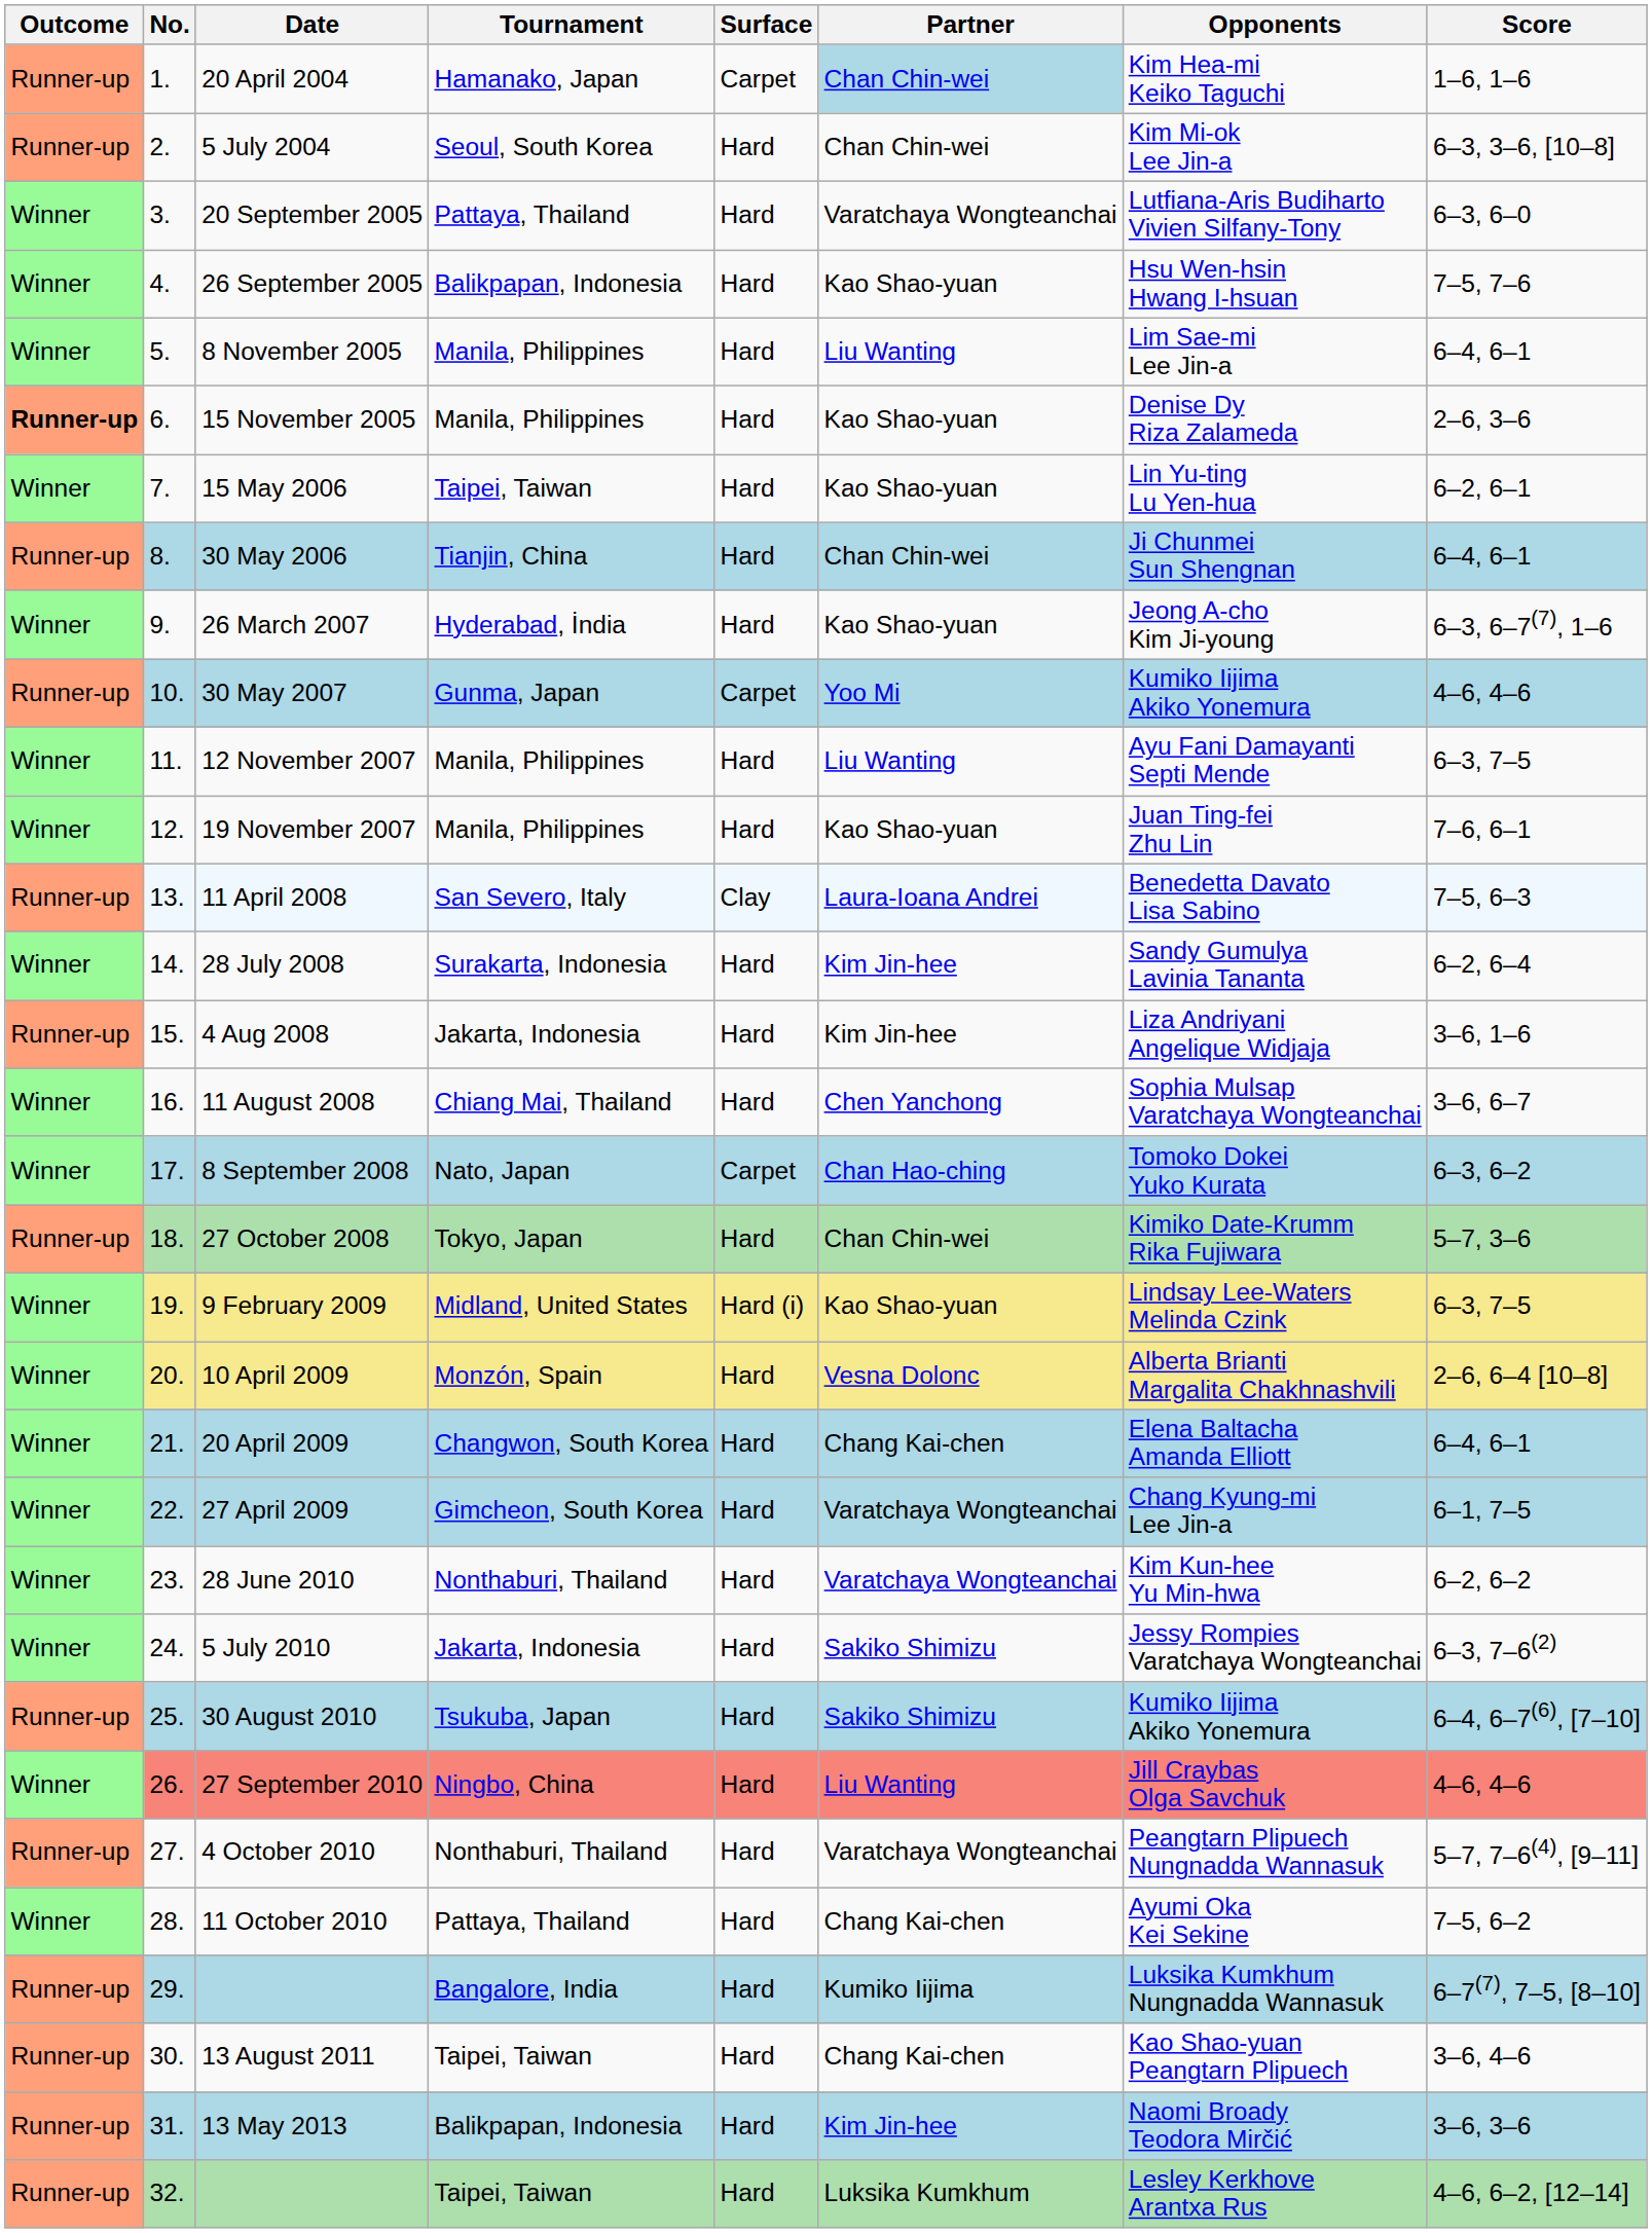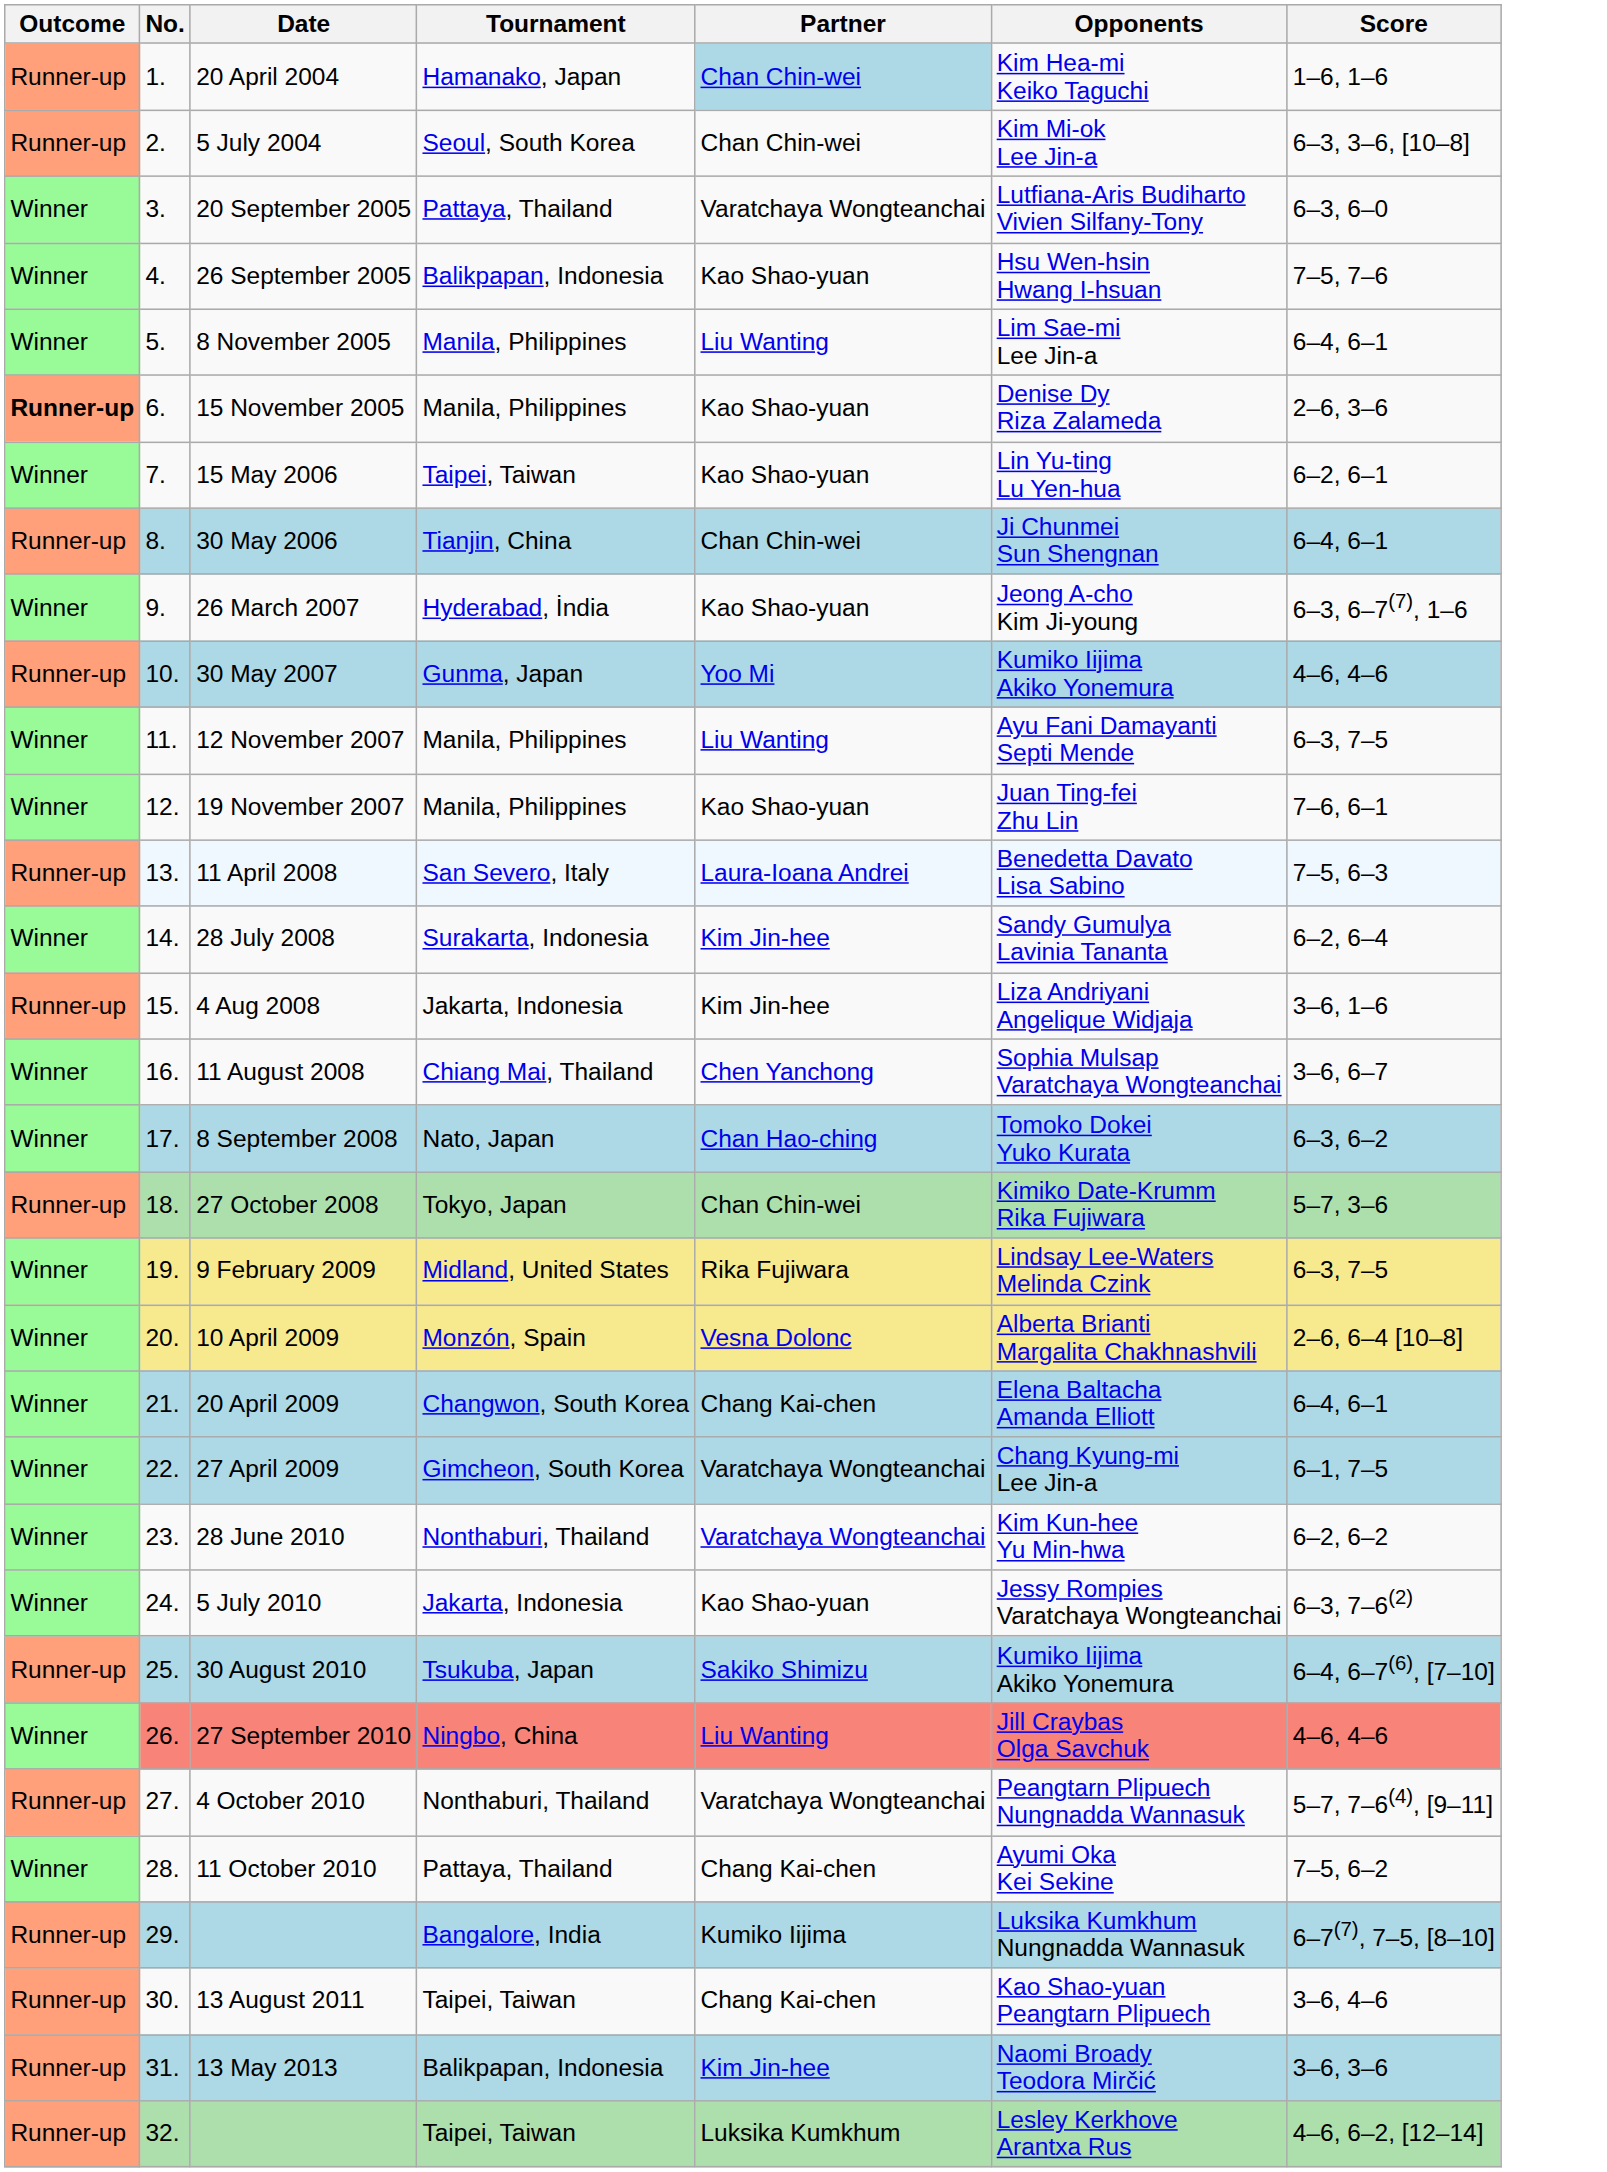 <table class="sortable wikitable">
 <tr>
 <th>Outcome</th>
 <th>No.</th>
 <th>Date</th>
 <th>Tournament</th>
-<th>Surface</th>
 <th>Partner</th>
 <th>Opponents</th>
 <th class="unsortable">Score</th>
 </tr>
 <tr>
 <td bgcolor="FFA07A">Runner-up</td>
 <td>1.</td>
 <td>20 April 2004</td>
 <td><a href='#'>Hamanako</a>, Japan</td>
-<td>Carpet</td>
 <td style="background: lightblue;"> <a href='#'>Chan Chin-wei</a></td>
 <td> <a href='#'>Kim Hea-mi</a><br> <a href='#'>Keiko Taguchi</a></td>
 <td>1–6, 1–6</td>
 </tr>
 <tr>
 <td bgcolor="FFA07A">Runner-up</td>
 <td>2.</td>
 <td>5 July 2004</td>
 <td><a href='#'>Seoul</a>, South Korea</td>
-<td>Hard</td>
 <td> Chan Chin-wei</td>
 <td> <a href='#'>Kim Mi-ok</a><br> <a href='#'>Lee Jin-a</a></td>
 <td>6–3, 3–6, [10–8]</td>
 </tr>
 <tr>
 <td bgcolor="98FB98">Winner</td>
 <td>3.</td>
 <td>20 September 2005</td>
 <td><a href='#'>Pattaya</a>, Thailand</td>
-<td>Hard</td>
 <td> Varatchaya Wongteanchai</td>
 <td> <a href='#'>Lutfiana-Aris Budiharto</a><br> <a href='#'>Vivien Silfany-Tony</a></td>
 <td>6–3, 6–0</td>
 </tr>
 <tr>
 <td bgcolor="98FB98">Winner</td>
 <td>4.</td>
 <td>26 September 2005</td>
 <td><a href='#'>Balikpapan</a>, Indonesia</td>
-<td>Hard</td>
 <td> Kao Shao-yuan</td>
 <td> <a href='#'>Hsu Wen-hsin</a><br> <a href='#'>Hwang I-hsuan</a></td>
 <td>7–5, 7–6</td>
 </tr>
 <tr>
 <td bgcolor="98FB98">Winner</td>
 <td>5.</td>
 <td>8 November 2005</td>
 <td><a href='#'>Manila</a>, Philippines</td>
-<td>Hard</td>
 <td> <a href='#'>Liu Wanting</a></td>
 <td> <a href='#'>Lim Sae-mi</a><br> Lee Jin-a</td>
 <td>6–4, 6–1</td>
 </tr>
 <tr>
 <td bgcolor="FFA07A"><strong>Runner-up</strong></td>
 <td>6.</td>
 <td>15 November 2005</td>
 <td>Manila, Philippines</td>
-<td>Hard</td>
 <td> Kao Shao-yuan</td>
 <td> <a href='#'>Denise Dy</a><br> <a href='#'>Riza Zalameda</a></td>
 <td>2–6, 3–6</td>
 </tr>
 <tr>
 <td bgcolor="98FB98">Winner</td>
 <td>7.</td>
 <td>15 May 2006</td>
 <td><a href='#'>Taipei</a>, Taiwan</td>
-<td>Hard</td>
 <td> Kao Shao-yuan</td>
 <td> <a href='#'>Lin Yu-ting</a><br> <a href='#'>Lu Yen-hua</a></td>
 <td>6–2, 6–1</td>
 </tr>
 <tr style="background:lightblue;">
 <td bgcolor="FFA07A">Runner-up</td>
 <td>8.</td>
 <td>30 May 2006</td>
 <td><a href='#'>Tianjin</a>, China</td>
-<td>Hard</td>
 <td> Chan Chin-wei</td>
 <td> <a href='#'>Ji Chunmei</a><br> <a href='#'>Sun Shengnan</a></td>
 <td>6–4, 6–1</td>
 </tr>
 <tr>
 <td bgcolor="98FB98">Winner</td>
 <td>9.</td>
 <td>26 March 2007</td>
 <td><a href='#'>Hyderabad</a>, İndia</td>
-<td>Hard</td>
 <td> Kao Shao-yuan</td>
 <td> <a href='#'>Jeong A-cho</a><br> Kim Ji-young</td>
 <td>6–3, 6–7<sup>(7)</sup>, 1–6</td>
 </tr>
 <tr style="background:lightblue;">
 <td bgcolor="FFA07A">Runner-up</td>
 <td>10.</td>
 <td>30 May 2007</td>
 <td><a href='#'>Gunma</a>, Japan</td>
-<td>Carpet</td>
 <td> <a href='#'>Yoo Mi</a></td>
 <td> <a href='#'>Kumiko Iijima</a><br> <a href='#'>Akiko Yonemura</a></td>
 <td>4–6, 4–6</td>
 </tr>
 <tr>
 <td bgcolor="98FB98">Winner</td>
 <td>11.</td>
 <td>12 November 2007</td>
 <td>Manila, Philippines</td>
-<td>Hard</td>
 <td> <a href='#'>Liu Wanting</a></td>
 <td> <a href='#'>Ayu Fani Damayanti</a><br> <a href='#'>Septi Mende</a></td>
 <td>6–3, 7–5</td>
 </tr>
 <tr>
 <td bgcolor="98FB98">Winner</td>
 <td>12.</td>
 <td>19 November 2007</td>
 <td>Manila, Philippines</td>
-<td>Hard</td>
 <td> Kao Shao-yuan</td>
 <td> <a href='#'>Juan Ting-fei</a><br> <a href='#'>Zhu Lin</a></td>
 <td>7–6, 6–1</td>
 </tr>
 <tr bgcolor="#f0f8ff">
 <td bgcolor="FFA07A">Runner-up</td>
 <td>13.</td>
 <td>11 April 2008</td>
 <td><a href='#'>San Severo</a>, Italy</td>
-<td>Clay</td>
 <td> <a href='#'>Laura-Ioana Andrei</a></td>
 <td> <a href='#'>Benedetta Davato</a> <br>  <a href='#'>Lisa Sabino</a></td>
 <td>7–5, 6–3</td>
 </tr>
 <tr>
 <td bgcolor="98FB98">Winner</td>
 <td>14.</td>
 <td>28 July 2008</td>
 <td><a href='#'>Surakarta</a>, Indonesia</td>
-<td>Hard</td>
 <td> <a href='#'>Kim Jin-hee</a></td>
 <td> <a href='#'>Sandy Gumulya</a><br> <a href='#'>Lavinia Tananta</a></td>
 <td>6–2, 6–4</td>
 </tr>
 <tr>
 <td bgcolor="FFA07A">Runner-up</td>
 <td>15.</td>
 <td>4 Aug 2008</td>
 <td>Jakarta, Indonesia</td>
-<td>Hard</td>
 <td> Kim Jin-hee</td>
 <td> <a href='#'>Liza Andriyani</a><br> <a href='#'>Angelique Widjaja</a></td>
 <td>3–6, 1–6</td>
 </tr>
 <tr>
 <td bgcolor="98FB98">Winner</td>
 <td>16.</td>
 <td>11 August 2008</td>
 <td><a href='#'>Chiang Mai</a>, Thailand</td>
-<td>Hard</td>
 <td> <a href='#'>Chen Yanchong</a></td>
 <td> <a href='#'>Sophia Mulsap</a><br> <a href='#'>Varatchaya Wongteanchai</a></td>
 <td>3–6, 6–7</td>
 </tr>
 <tr style="background:lightblue;">
 <td bgcolor="98FB98">Winner</td>
 <td>17.</td>
 <td>8 September 2008</td>
 <td>Nato, Japan</td>
-<td>Carpet</td>
 <td> <a href='#'>Chan Hao-ching</a></td>
 <td> <a href='#'>Tomoko Dokei</a><br> <a href='#'>Yuko Kurata</a></td>
 <td>6–3, 6–2</td>
 </tr>
 <tr style="background:#addfad;">
 <td bgcolor="FFA07A">Runner-up</td>
 <td>18.</td>
 <td>27 October 2008</td>
 <td>Tokyo, Japan</td>
-<td>Hard</td>
 <td> Chan Chin-wei</td>
 <td> <a href='#'>Kimiko Date-Krumm</a><br> <a href='#'>Rika Fujiwara</a></td>
 <td>5–7, 3–6</td>
 </tr>
 <tr style="background:#f7e98e;">
 <td bgcolor="98FB98">Winner</td>
 <td>19.</td>
 <td>9 February 2009</td>
 <td><a href='#'>Midland</a>, United States</td>
-<td>Hard (i)</td>
-<td> Kao Shao-yuan</td>
+<td> Rika Fujiwara</td>
 <td> <a href='#'>Lindsay Lee-Waters</a> <br>  <a href='#'>Melinda Czink</a></td>
 <td>6–3, 7–5</td>
 </tr>
 <tr style="background:#f7e98e;">
 <td style="background:#98fb98;">Winner</td>
 <td>20.</td>
 <td>10 April 2009</td>
 <td><a href='#'>Monzón</a>, Spain</td>
-<td>Hard</td>
 <td> <a href='#'>Vesna Dolonc</a></td>
 <td> <a href='#'>Alberta Brianti</a><br> <a href='#'>Margalita Chakhnashvili</a></td>
 <td>2–6, 6–4 [10–8]</td>
 </tr>
 <tr style="background:lightblue;">
 <td bgcolor="98FB98">Winner</td>
 <td>21.</td>
 <td>20 April 2009</td>
 <td><a href='#'>Changwon</a>, South Korea</td>
-<td>Hard</td>
 <td> Chang Kai-chen</td>
 <td> <a href='#'>Elena Baltacha</a><br> <a href='#'>Amanda Elliott</a></td>
 <td>6–4, 6–1</td>
 </tr>
 <tr style="background:lightblue;">
 <td bgcolor="98FB98">Winner</td>
 <td>22.</td>
 <td>27 April 2009</td>
 <td><a href='#'>Gimcheon</a>, South Korea</td>
-<td>Hard</td>
 <td> Varatchaya Wongteanchai</td>
 <td> <a href='#'>Chang Kyung-mi</a><br> Lee Jin-a</td>
 <td>6–1, 7–5</td>
 </tr>
 <tr>
 <td bgcolor="98FB98">Winner</td>
 <td>23.</td>
 <td>28 June 2010</td>
 <td><a href='#'>Nonthaburi</a>, Thailand</td>
-<td>Hard</td>
 <td> <a href='#'>Varatchaya Wongteanchai</a></td>
 <td> <a href='#'>Kim Kun-hee</a><br> <a href='#'>Yu Min-hwa</a></td>
 <td>6–2, 6–2</td>
 </tr>
 <tr>
 <td bgcolor="98FB98">Winner</td>
 <td>24.</td>
 <td>5 July 2010</td>
 <td><a href='#'>Jakarta</a>, Indonesia</td>
-<td>Hard</td>
-<td> <a href='#'>Sakiko Shimizu</a></td>
+<td> Kao Shao-yuan</td>
 <td> <a href='#'>Jessy Rompies</a><br> Varatchaya Wongteanchai</td>
 <td>6–3, 7–6<sup>(2)</sup></td>
 </tr>
 <tr style="background:lightblue;">
 <td bgcolor="FFA07A">Runner-up</td>
 <td>25.</td>
 <td>30 August 2010</td>
 <td><a href='#'>Tsukuba</a>, Japan</td>
-<td>Hard</td>
 <td> <a href='#'>Sakiko Shimizu</a></td>
 <td> <a href='#'>Kumiko Iijima</a><br> Akiko Yonemura</td>
 <td>6–4, 6–7<sup>(6)</sup>, [7–10]</td>
 </tr>
 <tr style="background:#f88379;">
 <td bgcolor="98FB98">Winner</td>
 <td>26.</td>
 <td>27 September 2010</td>
 <td><a href='#'>Ningbo</a>, China</td>
-<td>Hard</td>
 <td> <a href='#'>Liu Wanting</a></td>
 <td> <a href='#'>Jill Craybas</a><br> <a href='#'>Olga Savchuk</a></td>
 <td>4–6, 4–6</td>
 </tr>
 <tr>
 <td bgcolor="FFA07A">Runner-up</td>
 <td>27.</td>
 <td>4 October 2010</td>
 <td>Nonthaburi, Thailand</td>
-<td>Hard</td>
 <td> Varatchaya Wongteanchai</td>
 <td> <a href='#'>Peangtarn Plipuech</a><br> <a href='#'>Nungnadda Wannasuk</a></td>
 <td>5–7, 7–6<sup>(4)</sup>, [9–11]</td>
 </tr>
 <tr>
 <td bgcolor="98FB98">Winner</td>
 <td>28.</td>
 <td>11 October 2010</td>
 <td>Pattaya, Thailand</td>
-<td>Hard</td>
 <td> Chang Kai-chen</td>
 <td> <a href='#'>Ayumi Oka</a><br> <a href='#'>Kei Sekine</a></td>
 <td>7–5, 6–2</td>
 </tr>
 <tr style="background:lightblue;">
 <td bgcolor="FFA07A">Runner-up</td>
 <td>29.</td>
 <td></td>
 <td><a href='#'>Bangalore</a>, India</td>
-<td>Hard</td>
 <td> Kumiko Iijima</td>
 <td> <a href='#'>Luksika Kumkhum</a><br> Nungnadda Wannasuk</td>
 <td>6–7<sup>(7)</sup>, 7–5, [8–10]</td>
 </tr>
 <tr>
 <td bgcolor=FFA07A>Runner-up</td>
 <td>30.</td>
 <td>13 August 2011</td>
 <td>Taipei, Taiwan</td>
-<td>Hard</td>
 <td> Chang Kai-chen</td>
 <td> <a href='#'>Kao Shao-yuan</a><br> <a href='#'>Peangtarn Plipuech</a></td>
 <td>3–6, 4–6</td>
 </tr>
 <tr style="background:lightblue;">
 <td bgcolor="FFA07A">Runner-up</td>
 <td>31.</td>
 <td>13 May 2013</td>
 <td>Balikpapan, Indonesia</td>
-<td>Hard</td>
 <td> <a href='#'>Kim Jin-hee</a></td>
 <td> <a href='#'>Naomi Broady</a><br> <a href='#'>Teodora Mirčić</a></td>
 <td>3–6, 3–6</td>
 </tr>
 <tr style="background:#addfad;">
 <td bgcolor=FFA07A>Runner-up</td>
 <td>32.</td>
 <td></td>
 <td>Taipei, Taiwan</td>
-<td>Hard</td>
 <td> Luksika Kumkhum</td>
 <td> <a href='#'>Lesley Kerkhove</a><br> <a href='#'>Arantxa Rus</a></td>
 <td>4–6, 6–2, [12–14]</td>
 </tr>
 </table>
